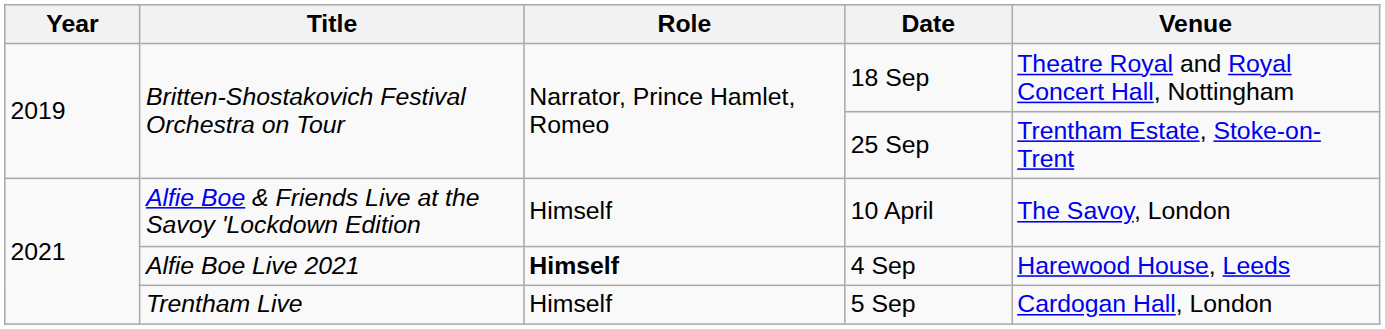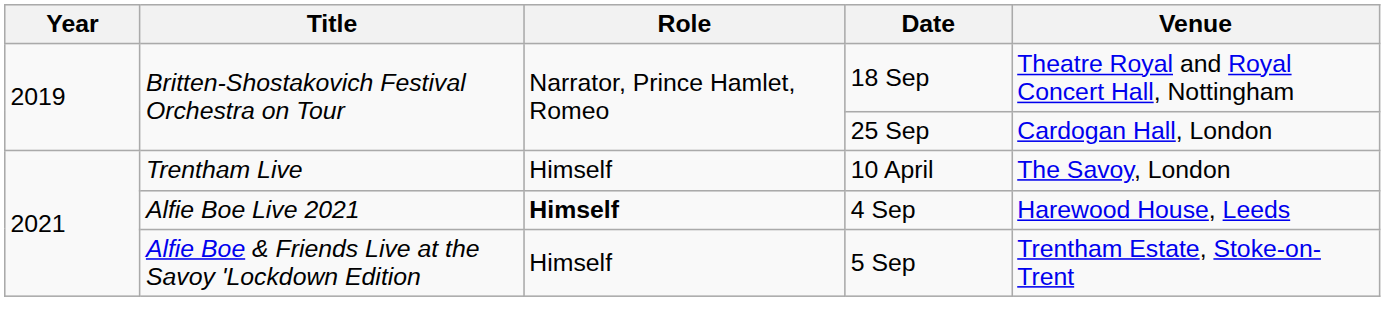 <table class="wikitable">
 <tr>
 <th width="80px">Year</th>
 <th width=240>Title</th>
 <th width=200>Role</th>
 <th width=100>Date</th>
 <th width=230>Venue</th>
 </tr>
 <tr>
 <td rowspan="2">2019</td>
 <td rowspan="2"><em>Britten-Shostakovich Festival Orchestra on Tour</em></td>
 <td rowspan="2">Narrator, Prince Hamlet, Romeo</td>
 <td>18 Sep</td>
 <td><a href='#'>Theatre Royal</a> and <a href='#'>Royal Concert Hall</a>, Nottingham</td>
 </tr>
 <tr>
 <td>25 Sep</td>
-<td><a href='#'>Trentham Estate</a>, <a href='#'>Stoke-on-Trent</a></td>
+<td><a href='#'>Cardogan Hall</a>, London</td>
 </tr>
 <tr>
 <td rowspan="3">2021</td>
-<td><em><a href='#'>Alfie Boe</a> & Friends Live at the Savoy 'Lockdown Edition</em></td>
+<td><em>Trentham Live</em></td>
 <td>Himself</td>
 <td>10 April</td>
 <td><a href='#'>The Savoy</a>, London</td>
 </tr>
 <tr>
 <td><em>Alfie Boe Live 2021</em></td>
 <td><strong>Himself</strong></td>
 <td>4 Sep</td>
 <td><a href='#'>Harewood House</a>, <a href='#'>Leeds</a></td>
 </tr>
 <tr>
-<td><em>Trentham Live</em></td>
+<td><em><a href='#'>Alfie Boe</a> & Friends Live at the Savoy 'Lockdown Edition</em></td>
 <td>Himself</td>
 <td>5 Sep</td>
-<td><a href='#'>Cardogan Hall</a>, London</td>
+<td><a href='#'>Trentham Estate</a>, <a href='#'>Stoke-on-Trent</a></td>
 </tr>
 </table>
